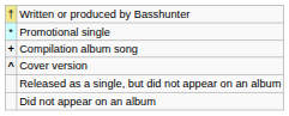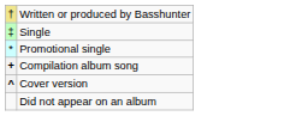 <table class="wikitable" style="font-size:90%;">
 <tr>
 <td align="center" style="background-color:#f0e68c">†</td>
 <td>Written or produced by Basshunter</td>
+</tr>
+<tr>
+<td align="center" style="background-color:#bfffc0">‡</td>
+<td>Single</td>
 </tr>
 <tr>
 <td align="center" style="background-color:#ccffff">*</td>
 <td>Promotional single</td>
 </tr>
 <tr>
 <th align="center" scope="row">+</th>
 <td>Compilation album song</td>
 </tr>
 <tr>
 <th align="center" scope="row">^</th>
 <td>Cover version</td>
 </tr>
 <tr>
 <td></td>
-<td>Released as a single, but did not appear on an album</td>
-</tr>
-<tr>
-<td></td>
 <td>Did not appear on an album</td>
 </tr>
 </table>
